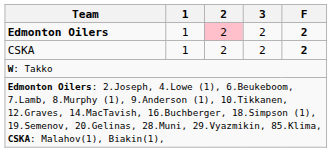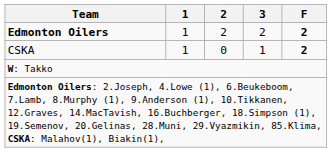 <table class="wikitable" width=375 style="margin-left:3em;">
 <tr>
 <th align=left width=50%>Team</th>
 <th width=12%>1</th>
 <th width=12%>2</th>
 <th width=12%>3</th>
 <th width=14%>F</th>
 </tr>
 <tr style="text-align:center;">
 <td align=left><strong>Edmonton Oilers</strong></td>
 <td>1</td>
-<td style="background: pink;">2</td>
+<td>2</td>
 <td>2</td>
 <td><strong>2</strong></td>
 </tr>
 <tr style="text-align:center;">
 <td align=left>CSKA</td>
 <td>1</td>
-<td>2</td>
-<td>2</td>
+<td>0</td>
+<td>1</td>
 <td><strong>2</strong></td>
 </tr>
 <tr style="text-align:left;">
 <td colspan=5><small><strong>W</strong>: Takko</small></td>
 </tr>
 <tr style="text-align:left;">
 <td colspan=5><small><strong>Edmonton Oilers</strong>: 2.Joseph, 4.Lowe (1), 6.Beukeboom, 7.Lamb, 8.Murphy (1), 9.Anderson (1), 10.Tikkanen, 12.Graves, 14.MacTavish, 16.Buchberger, 18.Simpson (1), 19.Semenov, 20.Gelinas, 28.Muni, 29.Vyazmikin, 85.Klima, <br><strong>CSKA</strong>: Malahov(1), Biakin(1), </small></td>
 </tr>
 </table>
